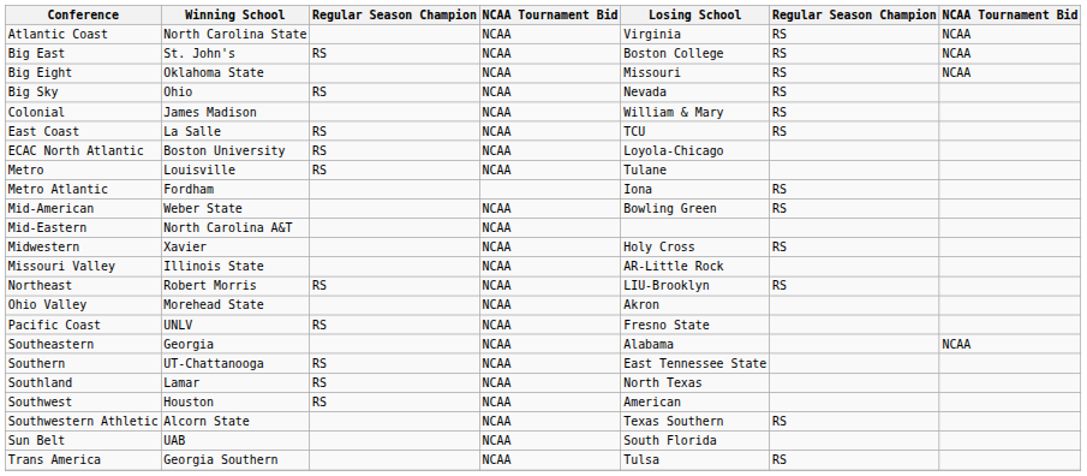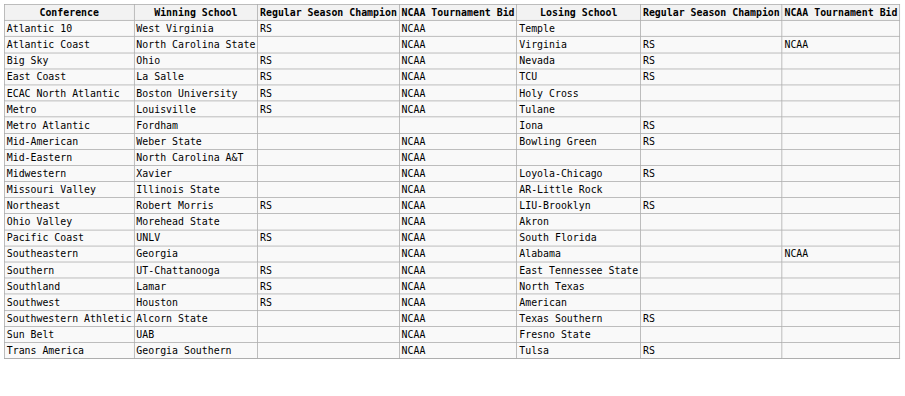 <table class="wikitable">
 <tr>
 <th>Conference</th>
 <th>Winning School</th>
 <th>Regular Season Champion</th>
 <th>NCAA Tournament Bid</th>
 <th>Losing School</th>
 <th>Regular Season Champion</th>
 <th>NCAA Tournament Bid</th>
 </tr>
 <tr>
+<td>Atlantic 10</td>
+<td>West Virginia</td>
+<td>RS</td>
+<td>NCAA</td>
+<td>Temple</td>
+<td></td>
+<td></td>
+</tr>
+<tr>
 <td>Atlantic Coast</td>
 <td>North Carolina State</td>
 <td></td>
 <td>NCAA</td>
 <td>Virginia</td>
 <td>RS</td>
 <td>NCAA</td>
 </tr>
 <tr>
-<td>Big East</td>
-<td>St. John's</td>
-<td>RS</td>
-<td>NCAA</td>
-<td>Boston College</td>
-<td>RS</td>
-<td>NCAA</td>
-</tr>
-<tr>
-<td>Big Eight</td>
-<td>Oklahoma State</td>
-<td></td>
-<td>NCAA</td>
-<td>Missouri</td>
-<td>RS</td>
-<td>NCAA</td>
-</tr>
-<tr>
 <td>Big Sky</td>
 <td>Ohio</td>
 <td>RS</td>
 <td>NCAA</td>
 <td>Nevada</td>
-<td>RS</td>
-<td></td>
-</tr>
-<tr>
-<td>Colonial</td>
-<td>James Madison</td>
-<td></td>
-<td>NCAA</td>
-<td>William & Mary</td>
 <td>RS</td>
 <td></td>
 </tr>
 <tr>
 <td>East Coast</td>
 <td>La Salle</td>
 <td>RS</td>
 <td>NCAA</td>
 <td>TCU</td>
 <td>RS</td>
 <td></td>
 </tr>
 <tr>
 <td>ECAC North Atlantic</td>
 <td>Boston University</td>
 <td>RS</td>
 <td>NCAA</td>
-<td>Loyola-Chicago</td>
+<td>Holy Cross</td>
 <td></td>
 <td></td>
 </tr>
 <tr>
 <td>Metro</td>
 <td>Louisville</td>
 <td>RS</td>
 <td>NCAA</td>
 <td>Tulane</td>
 <td></td>
 <td></td>
 </tr>
 <tr>
 <td>Metro Atlantic</td>
 <td>Fordham</td>
 <td></td>
 <td></td>
 <td>Iona</td>
 <td>RS</td>
 <td></td>
 </tr>
 <tr>
 <td>Mid-American</td>
 <td>Weber State</td>
 <td></td>
 <td>NCAA</td>
 <td>Bowling Green</td>
 <td>RS</td>
 <td></td>
 </tr>
 <tr>
 <td>Mid-Eastern</td>
 <td>North Carolina A&T</td>
 <td></td>
 <td>NCAA</td>
 <td></td>
 <td></td>
 <td></td>
 </tr>
 <tr>
 <td>Midwestern</td>
 <td>Xavier</td>
 <td></td>
 <td>NCAA</td>
-<td>Holy Cross</td>
+<td>Loyola-Chicago</td>
 <td>RS</td>
 <td></td>
 </tr>
 <tr>
 <td>Missouri Valley</td>
 <td>Illinois State</td>
 <td></td>
 <td>NCAA</td>
 <td>AR-Little Rock</td>
 <td></td>
 <td></td>
 </tr>
 <tr>
 <td>Northeast</td>
 <td>Robert Morris</td>
 <td>RS</td>
 <td>NCAA</td>
 <td>LIU-Brooklyn</td>
 <td>RS</td>
 <td></td>
 </tr>
 <tr>
 <td>Ohio Valley</td>
 <td>Morehead State</td>
 <td></td>
 <td>NCAA</td>
 <td>Akron</td>
 <td></td>
 <td></td>
 </tr>
 <tr>
 <td>Pacific Coast</td>
 <td>UNLV</td>
 <td>RS</td>
 <td>NCAA</td>
-<td>Fresno State</td>
+<td>South Florida</td>
 <td></td>
 <td></td>
 </tr>
 <tr>
 <td>Southeastern</td>
 <td>Georgia</td>
 <td></td>
 <td>NCAA</td>
 <td>Alabama</td>
 <td></td>
 <td>NCAA</td>
 </tr>
 <tr>
 <td>Southern</td>
 <td>UT-Chattanooga</td>
 <td>RS</td>
 <td>NCAA</td>
 <td>East Tennessee State</td>
 <td></td>
 <td></td>
 </tr>
 <tr>
 <td>Southland</td>
 <td>Lamar</td>
 <td>RS</td>
 <td>NCAA</td>
 <td>North Texas</td>
 <td></td>
 <td></td>
 </tr>
 <tr>
 <td>Southwest</td>
 <td>Houston</td>
 <td>RS</td>
 <td>NCAA</td>
 <td>American</td>
 <td></td>
 <td></td>
 </tr>
 <tr>
 <td>Southwestern Athletic</td>
 <td>Alcorn State</td>
 <td></td>
 <td>NCAA</td>
 <td>Texas Southern</td>
 <td>RS</td>
 <td></td>
 </tr>
 <tr>
 <td>Sun Belt</td>
 <td>UAB</td>
 <td></td>
 <td>NCAA</td>
-<td>South Florida</td>
+<td>Fresno State</td>
 <td></td>
 <td></td>
 </tr>
 <tr>
 <td>Trans America</td>
 <td>Georgia Southern</td>
 <td></td>
 <td>NCAA</td>
 <td>Tulsa</td>
 <td>RS</td>
 <td></td>
 </tr>
 <tr>
 </tr>
 </table>
